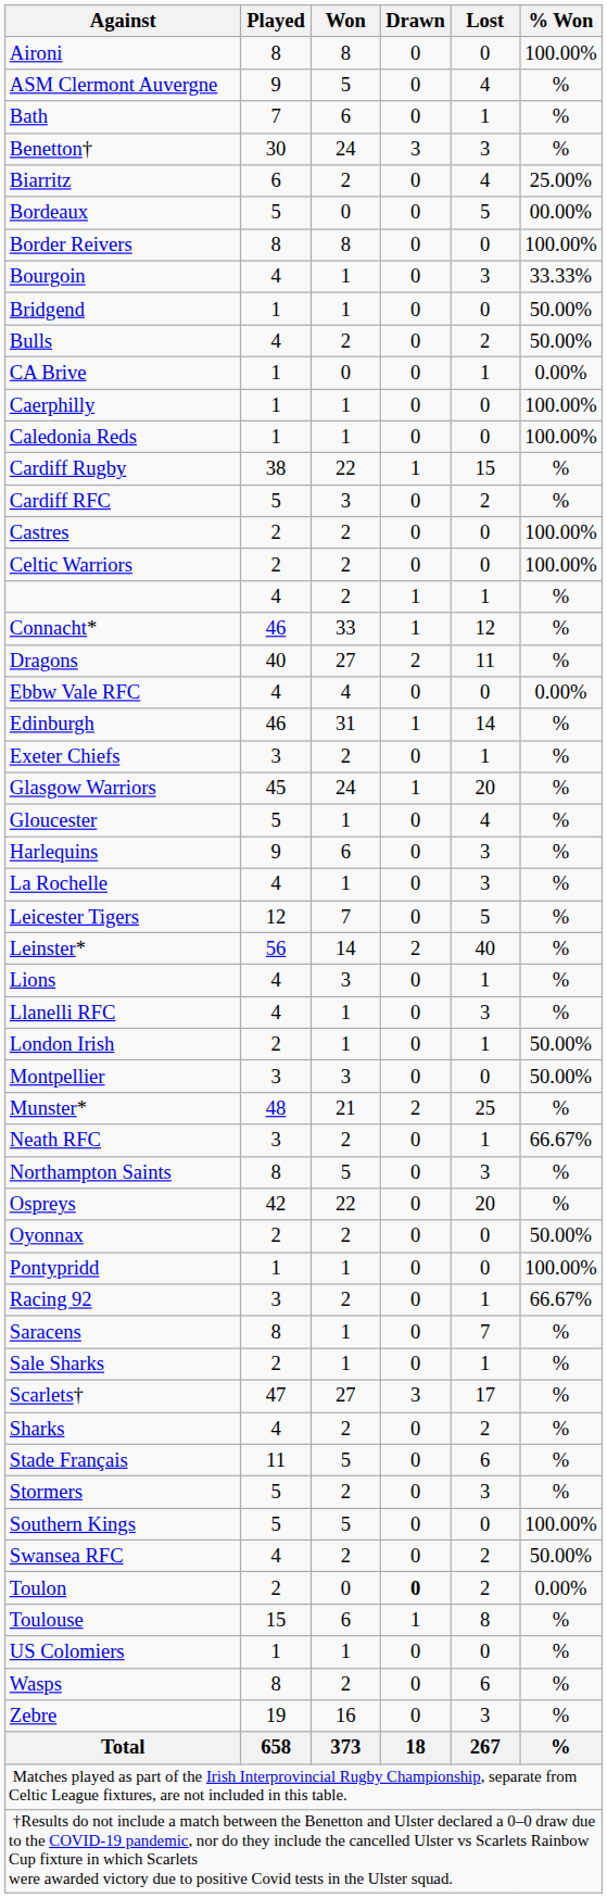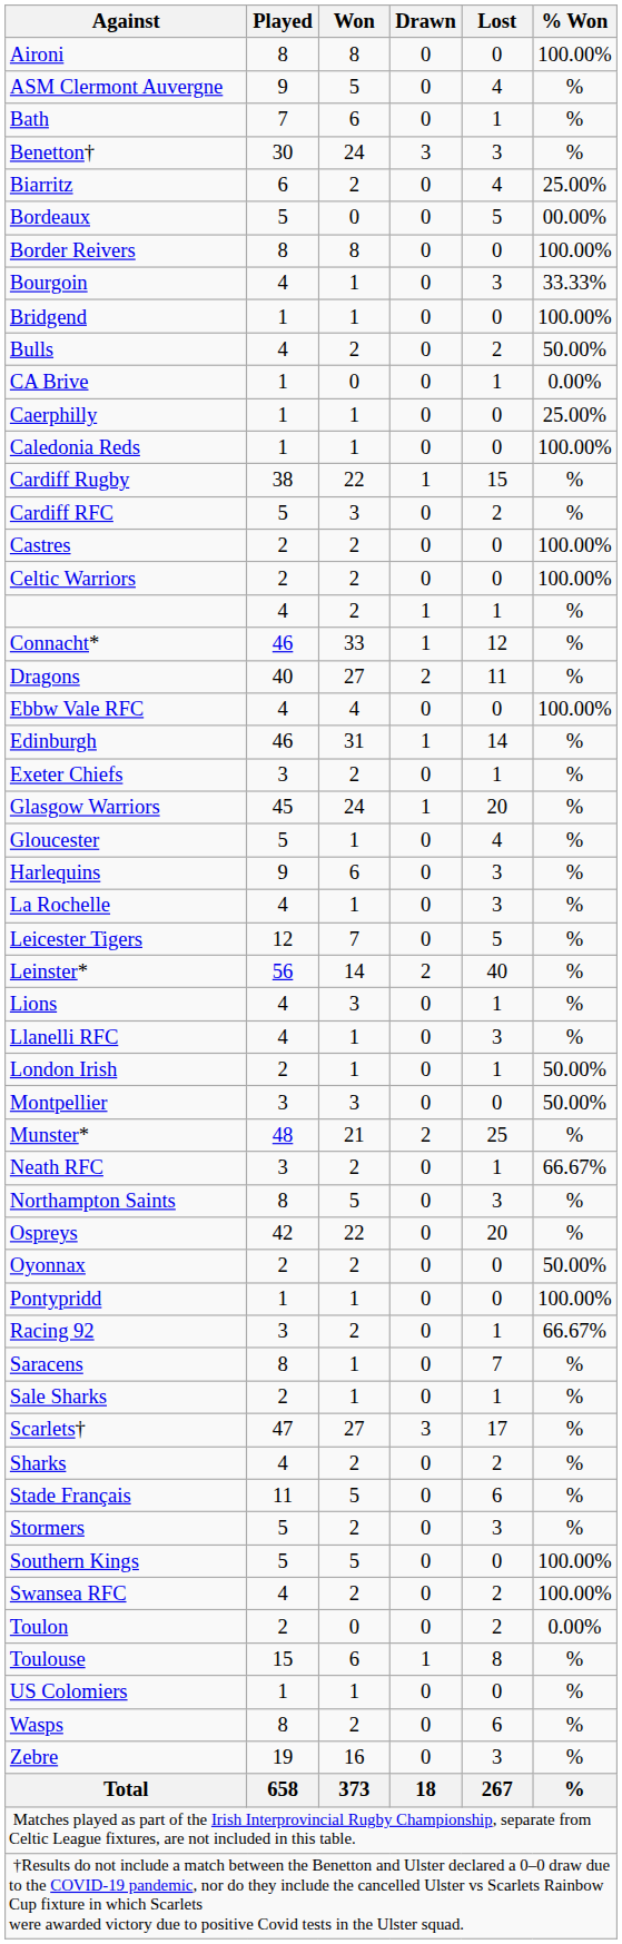 <table class = "wikitable sortable" style="text-align:center">
 <tr>
 <th width=180xp>Against</th>
 <th width=48xp>Played</th>
 <th width=48xp>Won</th>
 <th width=48xp>Drawn</th>
 <th width=48xp>Lost</th>
 <th width=48xp>% Won</th>
 </tr>
 <tr>
 <td style="text-align:left;"> <a href='#'>Aironi</a></td>
 <td>8</td>
 <td>8</td>
 <td>0</td>
 <td>0</td>
 <td>100.00%</td>
 </tr>
 <tr>
 <td style="text-align:left;"> <a href='#'>ASM Clermont Auvergne</a></td>
 <td>9</td>
 <td>5</td>
 <td>0</td>
 <td>4</td>
 <td>%</td>
 </tr>
 <tr>
 <td style="text-align:left;"> <a href='#'>Bath</a></td>
 <td>7</td>
 <td>6</td>
 <td>0</td>
 <td>1</td>
 <td>%</td>
 </tr>
 <tr>
 <td style="text-align:left;"> <a href='#'>Benetton</a>†</td>
 <td>30</td>
 <td>24</td>
 <td>3</td>
 <td>3</td>
 <td>%</td>
 </tr>
 <tr>
 <td style="text-align:left;"> <a href='#'>Biarritz</a></td>
 <td>6</td>
 <td>2</td>
 <td>0</td>
 <td>4</td>
 <td>25.00%</td>
 </tr>
 <tr>
 <td style="text-align:left;"> <a href='#'>Bordeaux</a></td>
 <td>5</td>
 <td>0</td>
 <td>0</td>
 <td>5</td>
 <td>00.00%</td>
 </tr>
 <tr>
 <td style="text-align:left;"> <a href='#'>Border Reivers</a></td>
 <td>8</td>
 <td>8</td>
 <td>0</td>
 <td>0</td>
 <td>100.00%</td>
 </tr>
 <tr>
 <td style="text-align:left;"> <a href='#'>Bourgoin</a></td>
 <td>4</td>
 <td>1</td>
 <td>0</td>
 <td>3</td>
 <td>33.33%</td>
 </tr>
 <tr>
 <td style="text-align:left;"> <a href='#'>Bridgend</a></td>
 <td>1</td>
 <td>1</td>
 <td>0</td>
 <td>0</td>
-<td>50.00%</td>
+<td>100.00%</td>
 </tr>
 <tr>
 <td style="text-align:left;"> <a href='#'>Bulls</a></td>
 <td>4</td>
 <td>2</td>
 <td>0</td>
 <td>2</td>
 <td>50.00%</td>
 </tr>
 <tr>
 <td style="text-align:left;"> <a href='#'>CA Brive</a></td>
 <td>1</td>
 <td>0</td>
 <td>0</td>
 <td>1</td>
 <td>0.00%</td>
 </tr>
 <tr>
 <td style="text-align:left;"> <a href='#'>Caerphilly</a></td>
 <td>1</td>
 <td>1</td>
 <td>0</td>
 <td>0</td>
-<td>100.00%</td>
+<td>25.00%</td>
 </tr>
 <tr>
 <td style="text-align:left;"> <a href='#'>Caledonia Reds</a></td>
 <td>1</td>
 <td>1</td>
 <td>0</td>
 <td>0</td>
 <td>100.00%</td>
 </tr>
 <tr>
 <td style="text-align:left;"> <a href='#'>Cardiff Rugby</a></td>
 <td>38</td>
 <td>22</td>
 <td>1</td>
 <td>15</td>
 <td>%</td>
 </tr>
 <tr>
 <td style="text-align:left;"> <a href='#'>Cardiff RFC</a></td>
 <td>5</td>
 <td>3</td>
 <td>0</td>
 <td>2</td>
 <td>%</td>
 </tr>
 <tr>
 <td style="text-align:left;"> <a href='#'>Castres</a></td>
 <td>2</td>
 <td>2</td>
 <td>0</td>
 <td>0</td>
 <td>100.00%</td>
 </tr>
 <tr>
 <td style="text-align:left;"> <a href='#'>Celtic Warriors</a></td>
 <td>2</td>
 <td>2</td>
 <td>0</td>
 <td>0</td>
 <td>100.00%</td>
 </tr>
 <tr>
 <td style="text-align:left;"></td>
 <td>4</td>
 <td>2</td>
 <td>1</td>
 <td>1</td>
 <td>%</td>
 </tr>
 <tr>
 <td style="text-align:left;"> <a href='#'>Connacht</a>*</td>
 <td><a href='#'>46</a></td>
 <td>33</td>
 <td>1</td>
 <td>12</td>
 <td>%</td>
 </tr>
 <tr>
 <td style="text-align:left;"> <a href='#'>Dragons</a></td>
 <td>40</td>
 <td>27</td>
 <td>2</td>
 <td>11</td>
 <td>%</td>
 </tr>
 <tr>
 <td style="text-align:left;"> <a href='#'>Ebbw Vale RFC</a></td>
 <td>4</td>
 <td>4</td>
 <td>0</td>
 <td>0</td>
-<td>0.00%</td>
+<td>100.00%</td>
 </tr>
 <tr>
 <td style="text-align:left;"> <a href='#'>Edinburgh</a></td>
 <td>46</td>
 <td>31</td>
 <td>1</td>
 <td>14</td>
 <td>%</td>
 </tr>
 <tr>
 <td style="text-align:left;"> <a href='#'>Exeter Chiefs</a></td>
 <td>3</td>
 <td>2</td>
 <td>0</td>
 <td>1</td>
 <td>%</td>
 </tr>
 <tr>
 <td style="text-align:left;"> <a href='#'>Glasgow Warriors</a></td>
 <td>45</td>
 <td>24</td>
 <td>1</td>
 <td>20</td>
 <td>%</td>
 </tr>
 <tr>
 <td style="text-align:left;"> <a href='#'>Gloucester</a></td>
 <td>5</td>
 <td>1</td>
 <td>0</td>
 <td>4</td>
 <td>%</td>
 </tr>
 <tr>
 <td style="text-align:left;"> <a href='#'>Harlequins</a></td>
 <td>9</td>
 <td>6</td>
 <td>0</td>
 <td>3</td>
 <td>%</td>
 </tr>
 <tr>
 <td style="text-align:left;"> <a href='#'>La Rochelle</a></td>
 <td>4</td>
 <td>1</td>
 <td>0</td>
 <td>3</td>
 <td>%</td>
 </tr>
 <tr>
 <td style="text-align:left;"> <a href='#'>Leicester Tigers</a></td>
 <td>12</td>
 <td>7</td>
 <td>0</td>
 <td>5</td>
 <td>%</td>
 </tr>
 <tr>
 <td style="text-align:left;"> <a href='#'>Leinster</a>*</td>
 <td><a href='#'>56</a></td>
 <td>14</td>
 <td>2</td>
 <td>40</td>
 <td>%</td>
 </tr>
 <tr>
 <td style="text-align:left;"> <a href='#'>Lions</a></td>
 <td>4</td>
 <td>3</td>
 <td>0</td>
 <td>1</td>
 <td>%</td>
 </tr>
 <tr>
 <td style="text-align:left;"> <a href='#'>Llanelli RFC</a></td>
 <td>4</td>
 <td>1</td>
 <td>0</td>
 <td>3</td>
 <td>%</td>
 </tr>
 <tr>
 <td style="text-align:left;"> <a href='#'>London Irish</a></td>
 <td>2</td>
 <td>1</td>
 <td>0</td>
 <td>1</td>
 <td>50.00%</td>
 </tr>
 <tr>
 <td style="text-align:left;"> <a href='#'>Montpellier</a></td>
 <td>3</td>
 <td>3</td>
 <td>0</td>
 <td>0</td>
 <td>50.00%</td>
 </tr>
 <tr>
 <td style="text-align:left;"> <a href='#'>Munster</a>*</td>
 <td><a href='#'>48</a></td>
 <td>21</td>
 <td>2</td>
 <td>25</td>
 <td>%</td>
 </tr>
 <tr>
 <td style="text-align:left;"> <a href='#'>Neath RFC</a></td>
 <td>3</td>
 <td>2</td>
 <td>0</td>
 <td>1</td>
 <td>66.67%</td>
 </tr>
 <tr>
 <td style="text-align:left;"> <a href='#'>Northampton Saints</a></td>
 <td>8</td>
 <td>5</td>
 <td>0</td>
 <td>3</td>
 <td>%</td>
 </tr>
 <tr>
 <td style="text-align:left;"> <a href='#'>Ospreys</a></td>
 <td>42</td>
 <td>22</td>
 <td>0</td>
 <td>20</td>
 <td>%</td>
 </tr>
 <tr>
 <td style="text-align:left;"> <a href='#'>Oyonnax</a></td>
 <td>2</td>
 <td>2</td>
 <td>0</td>
 <td>0</td>
 <td>50.00%</td>
 </tr>
 <tr>
 <td style="text-align:left;"> <a href='#'>Pontypridd</a></td>
 <td>1</td>
 <td>1</td>
 <td>0</td>
 <td>0</td>
 <td>100.00%</td>
 </tr>
 <tr>
 <td style="text-align:left;"> <a href='#'>Racing 92</a></td>
 <td>3</td>
 <td>2</td>
 <td>0</td>
 <td>1</td>
 <td>66.67%</td>
 </tr>
 <tr>
 <td style="text-align:left;"> <a href='#'>Saracens</a></td>
 <td>8</td>
 <td>1</td>
 <td>0</td>
 <td>7</td>
 <td>%</td>
 </tr>
 <tr>
 <td style="text-align:left;"> <a href='#'>Sale Sharks</a></td>
 <td>2</td>
 <td>1</td>
 <td>0</td>
 <td>1</td>
 <td>%</td>
 </tr>
 <tr>
 <td style="text-align:left;"> <a href='#'>Scarlets</a>†</td>
 <td>47</td>
 <td>27</td>
 <td>3</td>
 <td>17</td>
 <td>%</td>
 </tr>
 <tr>
 <td style="text-align:left;"> <a href='#'>Sharks</a></td>
 <td>4</td>
 <td>2</td>
 <td>0</td>
 <td>2</td>
 <td>%</td>
 </tr>
 <tr>
 <td style="text-align:left;"> <a href='#'>Stade Français</a></td>
 <td>11</td>
 <td>5</td>
 <td>0</td>
 <td>6</td>
 <td>%</td>
 </tr>
 <tr>
 <td style="text-align:left;"> <a href='#'>Stormers</a></td>
 <td>5</td>
 <td>2</td>
 <td>0</td>
 <td>3</td>
 <td>%</td>
 </tr>
 <tr>
 <td style="text-align:left;"> <a href='#'>Southern Kings</a></td>
 <td>5</td>
 <td>5</td>
 <td>0</td>
 <td>0</td>
 <td>100.00%</td>
 </tr>
 <tr>
 <td style="text-align:left;"> <a href='#'>Swansea RFC</a></td>
 <td>4</td>
 <td>2</td>
 <td>0</td>
 <td>2</td>
-<td>50.00%</td>
+<td>100.00%</td>
 </tr>
 <tr>
 <td style="text-align:left;"> <a href='#'>Toulon</a></td>
 <td>2</td>
 <td>0</td>
-<td><strong>0</strong></td>
+<td>0</td>
 <td>2</td>
 <td>0.00%</td>
 </tr>
 <tr>
 <td style="text-align:left;"> <a href='#'>Toulouse</a></td>
 <td>15</td>
 <td>6</td>
 <td>1</td>
 <td>8</td>
 <td>%</td>
 </tr>
 <tr>
 <td style="text-align:left;"> <a href='#'>US Colomiers</a></td>
 <td>1</td>
 <td>1</td>
 <td>0</td>
 <td>0</td>
 <td>%</td>
 </tr>
 <tr>
 <td style="text-align:left;"> <a href='#'>Wasps</a></td>
 <td>8</td>
 <td>2</td>
 <td>0</td>
 <td>6</td>
 <td>%</td>
 </tr>
 <tr>
 <td style="text-align:left;"> <a href='#'>Zebre</a></td>
 <td>19</td>
 <td>16</td>
 <td>0</td>
 <td>3</td>
 <td>%</td>
 </tr>
 <tr class="sortbottom">
 <th>Total</th>
 <th>658</th>
 <th>373</th>
 <th>18</th>
 <th>267</th>
 <th>%</th>
 </tr>
 <tr>
 <td colspan="6" style="text-align: left;font-size:80%"> Matches played as part of the <a href='#'>Irish Interprovincial Rugby Championship</a>, separate from Celtic League fixtures, are not included in this table.</td>
 </tr>
 <tr>
 <td colspan="6" style="text-align: left;font-size:80%"> †Results do not include a match between the Benetton and Ulster declared a 0–0 draw due to the <a href='#'>COVID-19 pandemic</a>, nor do they include the cancelled Ulster vs Scarlets Rainbow Cup fixture in which Scarlets <br>were awarded victory due to positive Covid tests in the Ulster squad.</td>
 </tr>
 </table>
